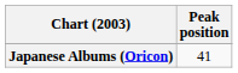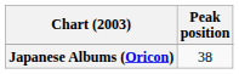 <table class="wikitable plainrowheaders">
 <tr>
 <th scope="col">Chart (2003)</th>
 <th scope="col">Peak<br>position</th>
 </tr>
 <tr>
 </tr>
 <tr>
 </tr>
 <tr>
 </tr>
 <tr>
 <th scope="row">Japanese Albums (<a href='#'>Oricon</a>)</th>
-<td align="center">41</td>
+<td align="center">38</td>
 </tr>
 </table>
